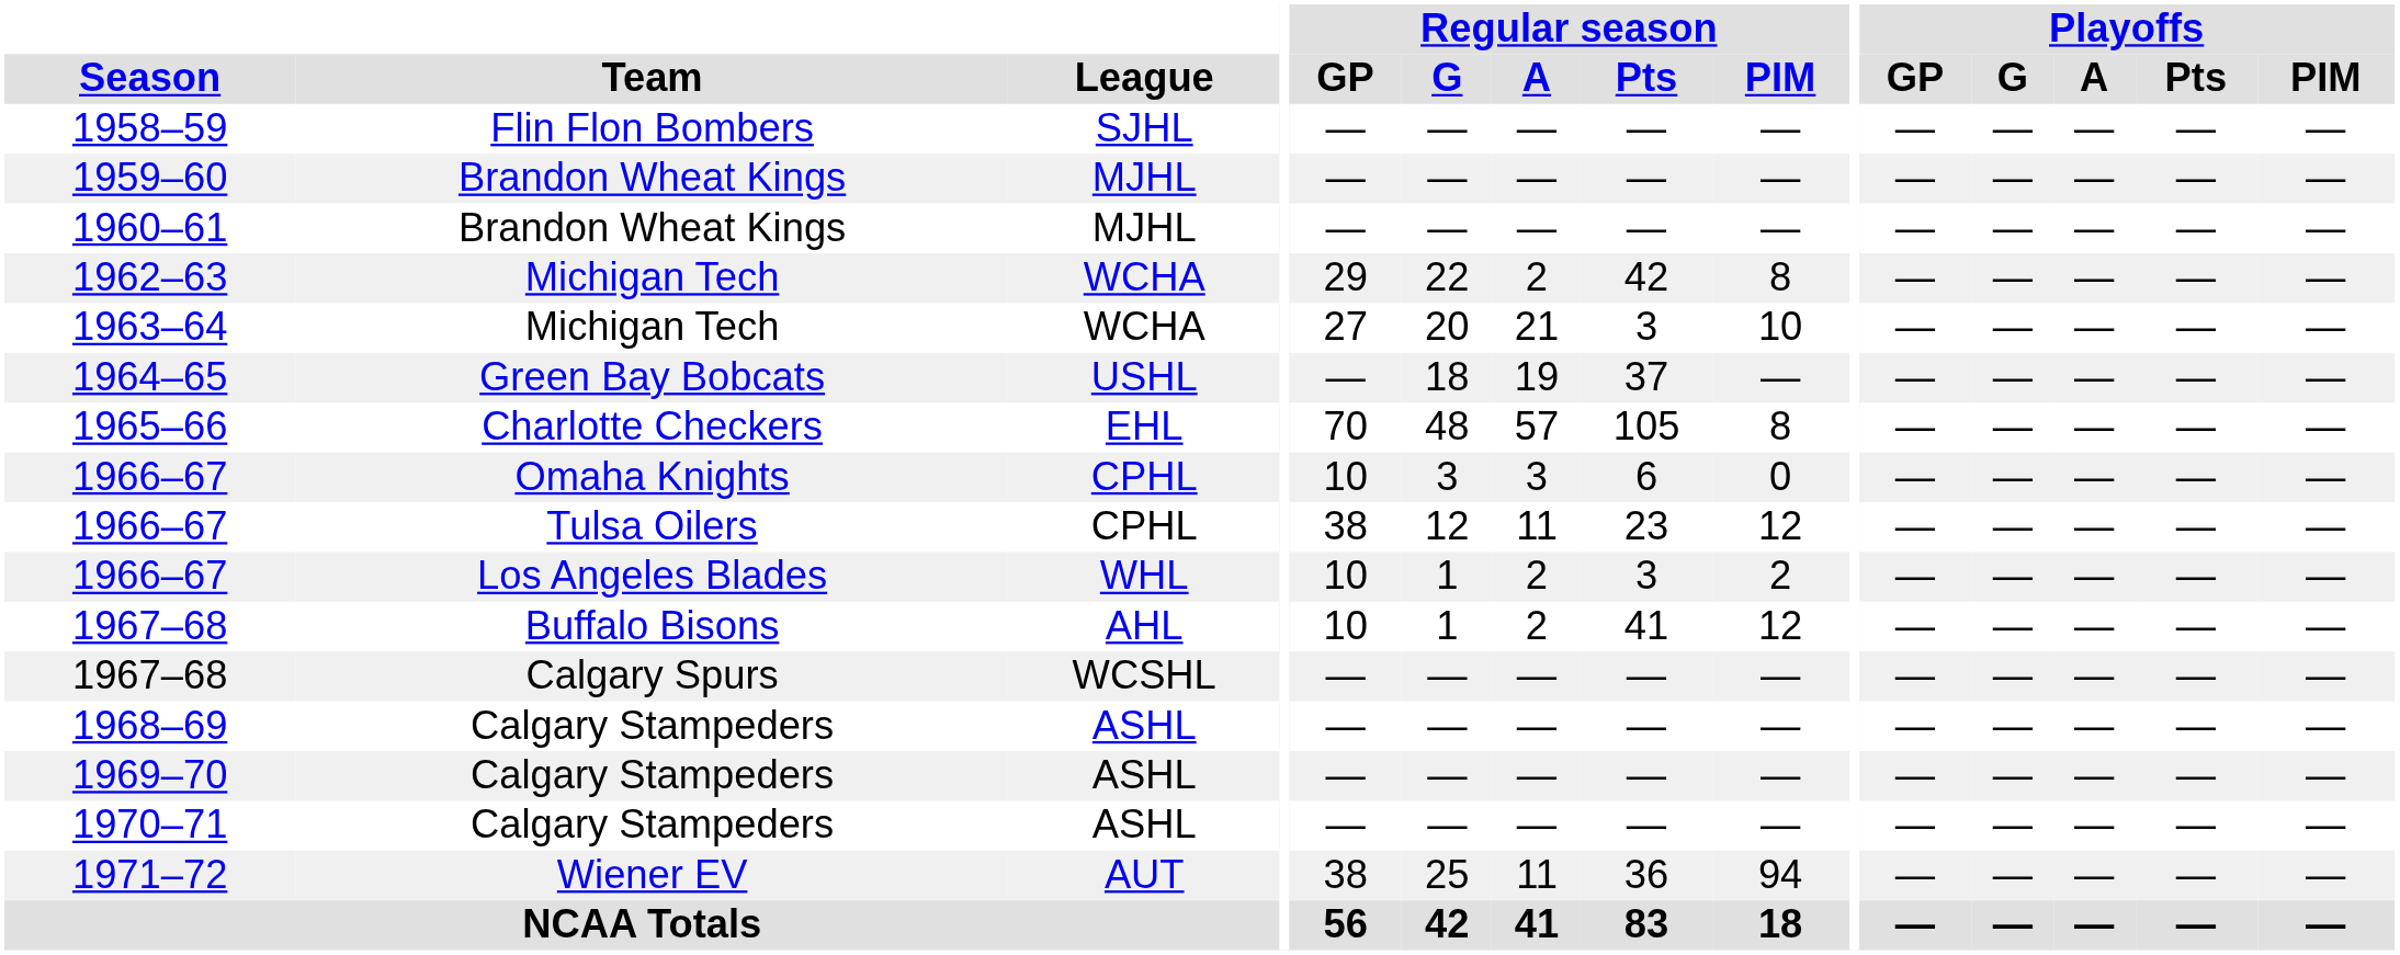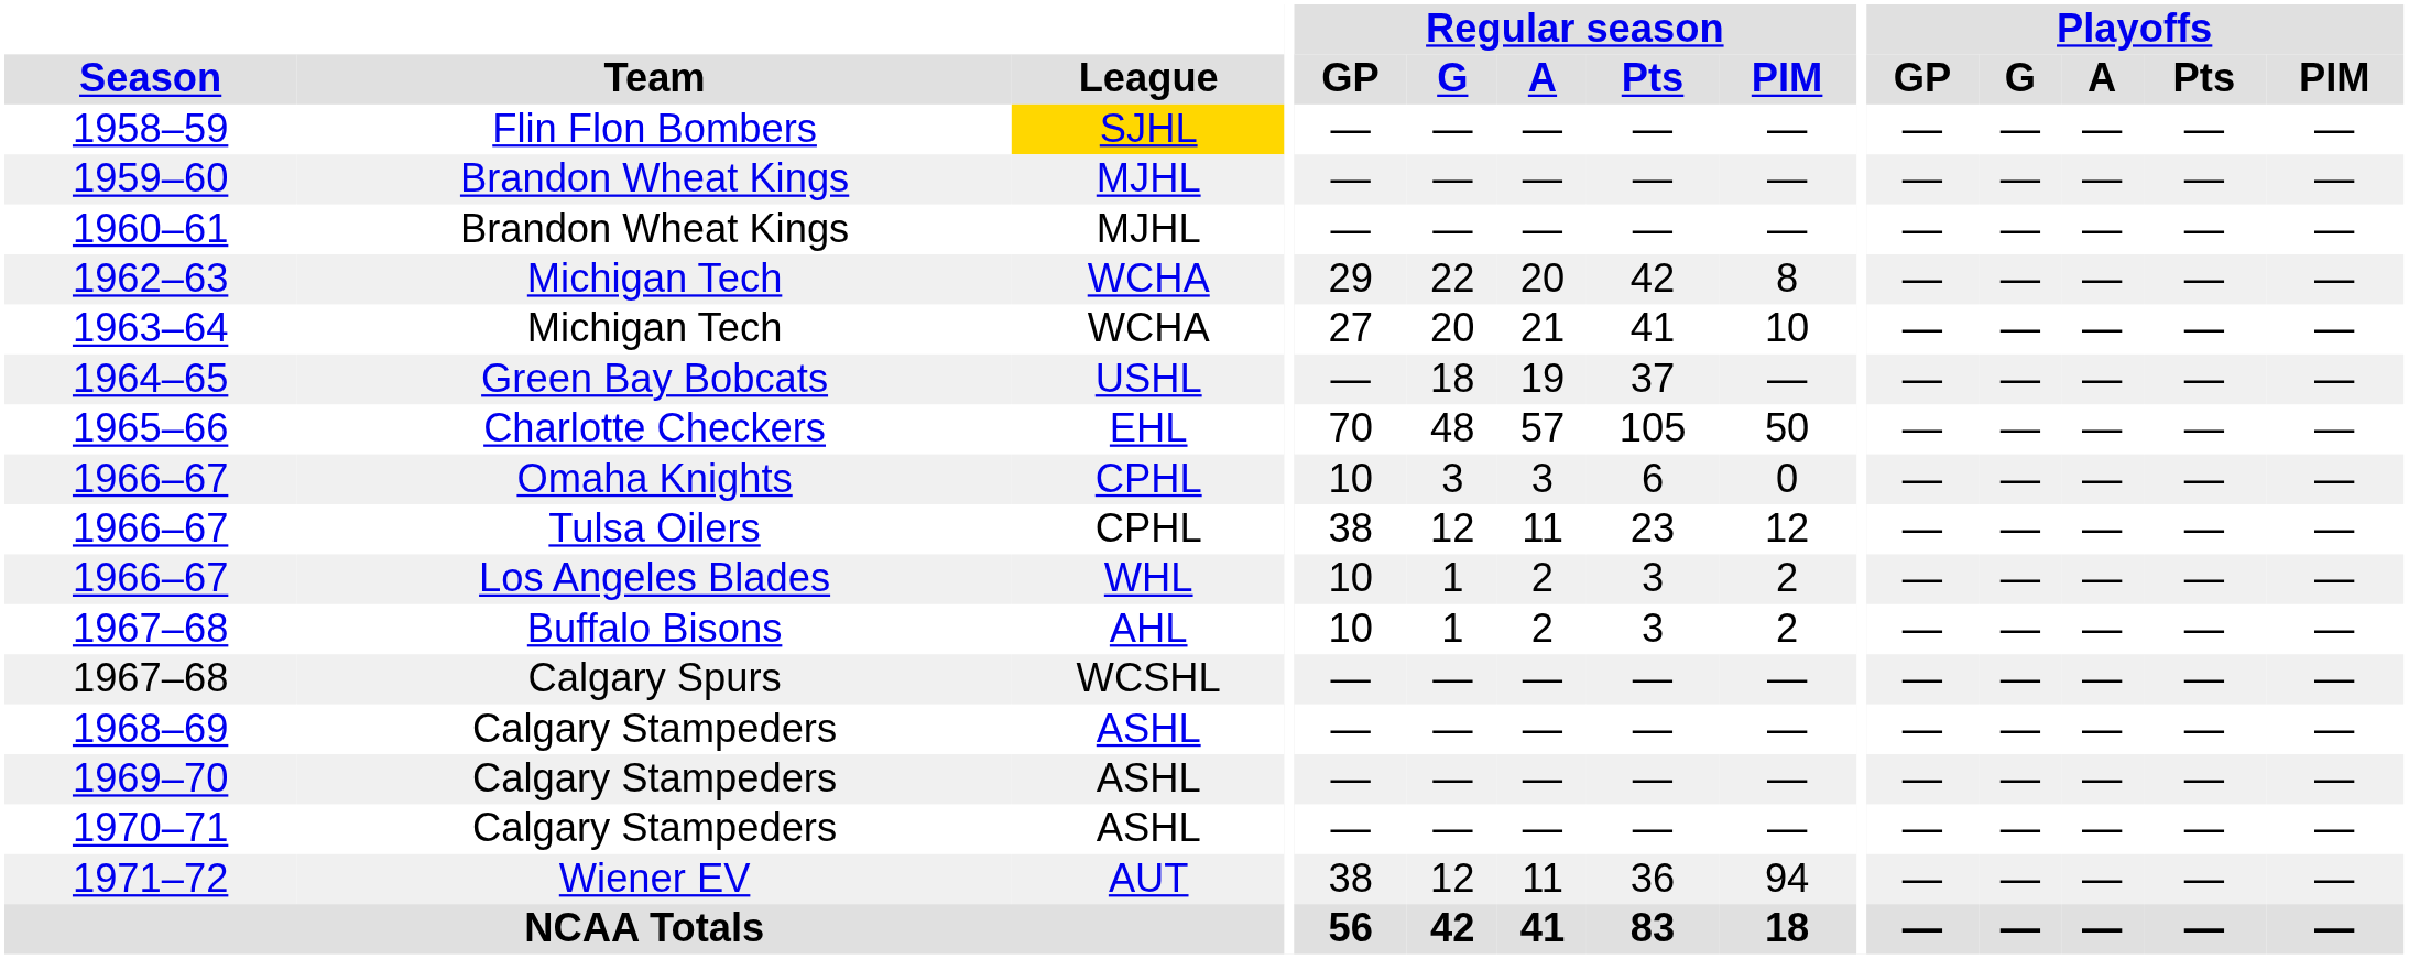 <table border="0" cellpadding="1" cellspacing="0" style="text-align:center; width:60em">
 <tr bgcolor="#e0e0e0">
 <th colspan="3" bgcolor="#ffffff"></th>
 <th rowspan="100" bgcolor="#ffffff"></th>
 <th colspan="5"><a href='#'>Regular season</a></th>
 <th rowspan="100" bgcolor="#ffffff"></th>
 <th colspan="5"><a href='#'>Playoffs</a></th>
 </tr>
 <tr bgcolor="#e0e0e0">
 <th><a href='#'>Season</a></th>
 <th>Team</th>
 <th>League</th>
 <th>GP</th>
 <th><a href='#'>G</a></th>
 <th><a href='#'>A</a></th>
 <th><a href='#'>Pts</a></th>
 <th><a href='#'>PIM</a></th>
 <th>GP</th>
 <th>G</th>
 <th>A</th>
 <th>Pts</th>
 <th>PIM</th>
 </tr>
 <tr>
 <td><a href='#'>1958–59</a></td>
 <td><a href='#'>Flin Flon Bombers</a></td>
-<td><a href='#'>SJHL</a></td>
+<td style="background: gold;"><a href='#'>SJHL</a></td>
 <td>—</td>
 <td>—</td>
 <td>—</td>
 <td>—</td>
 <td>—</td>
 <td>—</td>
 <td>—</td>
 <td>—</td>
 <td>—</td>
 <td>—</td>
 </tr>
 <tr bgcolor=f0f0f0>
 <td><a href='#'>1959–60</a></td>
 <td><a href='#'>Brandon Wheat Kings</a></td>
 <td><a href='#'>MJHL</a></td>
 <td>—</td>
 <td>—</td>
 <td>—</td>
 <td>—</td>
 <td>—</td>
 <td>—</td>
 <td>—</td>
 <td>—</td>
 <td>—</td>
 <td>—</td>
 </tr>
 <tr>
 <td><a href='#'>1960–61</a></td>
 <td>Brandon Wheat Kings</td>
 <td>MJHL</td>
 <td>—</td>
 <td>—</td>
 <td>—</td>
 <td>—</td>
 <td>—</td>
 <td>—</td>
 <td>—</td>
 <td>—</td>
 <td>—</td>
 <td>—</td>
 </tr>
 <tr bgcolor=f0f0f0>
 <td><a href='#'>1962–63</a></td>
 <td><a href='#'>Michigan Tech</a></td>
 <td><a href='#'>WCHA</a></td>
 <td>29</td>
 <td>22</td>
-<td>2</td>
+<td>20</td>
 <td>42</td>
 <td>8</td>
 <td>—</td>
 <td>—</td>
 <td>—</td>
 <td>—</td>
 <td>—</td>
 </tr>
 <tr>
 <td><a href='#'>1963–64</a></td>
 <td>Michigan Tech</td>
 <td>WCHA</td>
 <td>27</td>
 <td>20</td>
 <td>21</td>
-<td>3</td>
+<td>41</td>
 <td>10</td>
 <td>—</td>
 <td>—</td>
 <td>—</td>
 <td>—</td>
 <td>—</td>
 </tr>
 <tr bgcolor=f0f0f0>
 <td><a href='#'>1964–65</a></td>
 <td><a href='#'>Green Bay Bobcats</a></td>
 <td><a href='#'>USHL</a></td>
 <td>—</td>
 <td>18</td>
 <td>19</td>
 <td>37</td>
 <td>—</td>
 <td>—</td>
 <td>—</td>
 <td>—</td>
 <td>—</td>
 <td>—</td>
 </tr>
 <tr>
 <td><a href='#'>1965–66</a></td>
 <td><a href='#'>Charlotte Checkers</a></td>
 <td><a href='#'>EHL</a></td>
 <td>70</td>
 <td>48</td>
 <td>57</td>
 <td>105</td>
-<td>8</td>
+<td>50</td>
 <td>—</td>
 <td>—</td>
 <td>—</td>
 <td>—</td>
 <td>—</td>
 </tr>
 <tr bgcolor=f0f0f0>
 <td><a href='#'>1966–67</a></td>
 <td><a href='#'>Omaha Knights</a></td>
 <td><a href='#'>CPHL</a></td>
 <td>10</td>
 <td>3</td>
 <td>3</td>
 <td>6</td>
 <td>0</td>
 <td>—</td>
 <td>—</td>
 <td>—</td>
 <td>—</td>
 <td>—</td>
 </tr>
 <tr>
 <td><a href='#'>1966–67</a></td>
 <td><a href='#'>Tulsa Oilers</a></td>
 <td>CPHL</td>
 <td>38</td>
 <td>12</td>
 <td>11</td>
 <td>23</td>
 <td>12</td>
 <td>—</td>
 <td>—</td>
 <td>—</td>
 <td>—</td>
 <td>—</td>
 </tr>
 <tr bgcolor=f0f0f0>
 <td><a href='#'>1966–67</a></td>
 <td><a href='#'>Los Angeles Blades</a></td>
 <td><a href='#'>WHL</a></td>
 <td>10</td>
 <td>1</td>
 <td>2</td>
 <td>3</td>
 <td>2</td>
 <td>—</td>
 <td>—</td>
 <td>—</td>
 <td>—</td>
 <td>—</td>
 </tr>
 <tr>
 <td><a href='#'>1967–68</a></td>
 <td><a href='#'>Buffalo Bisons</a></td>
 <td><a href='#'>AHL</a></td>
 <td>10</td>
 <td>1</td>
 <td>2</td>
-<td>41</td>
-<td>12</td>
+<td>3</td>
+<td>2</td>
 <td>—</td>
 <td>—</td>
 <td>—</td>
 <td>—</td>
 <td>—</td>
 </tr>
 <tr bgcolor=f0f0f0>
 <td>1967–68</td>
 <td>Calgary Spurs</td>
 <td>WCSHL</td>
 <td>—</td>
 <td>—</td>
 <td>—</td>
 <td>—</td>
 <td>—</td>
 <td>—</td>
 <td>—</td>
 <td>—</td>
 <td>—</td>
 <td>—</td>
 </tr>
 <tr>
 <td><a href='#'>1968–69</a></td>
 <td>Calgary Stampeders</td>
 <td><a href='#'>ASHL</a></td>
 <td>—</td>
 <td>—</td>
 <td>—</td>
 <td>—</td>
 <td>—</td>
 <td>—</td>
 <td>—</td>
 <td>—</td>
 <td>—</td>
 <td>—</td>
 </tr>
 <tr bgcolor=f0f0f0>
 <td><a href='#'>1969–70</a></td>
 <td>Calgary Stampeders</td>
 <td>ASHL</td>
 <td>—</td>
 <td>—</td>
 <td>—</td>
 <td>—</td>
 <td>—</td>
 <td>—</td>
 <td>—</td>
 <td>—</td>
 <td>—</td>
 <td>—</td>
 </tr>
 <tr>
 <td><a href='#'>1970–71</a></td>
 <td>Calgary Stampeders</td>
 <td>ASHL</td>
 <td>—</td>
 <td>—</td>
 <td>—</td>
 <td>—</td>
 <td>—</td>
 <td>—</td>
 <td>—</td>
 <td>—</td>
 <td>—</td>
 <td>—</td>
 </tr>
 <tr bgcolor=f0f0f0>
 <td><a href='#'>1971–72</a></td>
 <td><a href='#'>Wiener EV</a></td>
 <td><a href='#'>AUT</a></td>
 <td>38</td>
-<td>25</td>
+<td>12</td>
 <td>11</td>
 <td>36</td>
 <td>94</td>
 <td>—</td>
 <td>—</td>
 <td>—</td>
 <td>—</td>
 <td>—</td>
 </tr>
 <tr bgcolor="#e0e0e0">
 <th colspan="3">NCAA Totals</th>
 <th>56</th>
 <th>42</th>
 <th>41</th>
 <th>83</th>
 <th>18</th>
 <th>—</th>
 <th>—</th>
 <th>—</th>
 <th>—</th>
 <th>—</th>
 </tr>
 </table>
